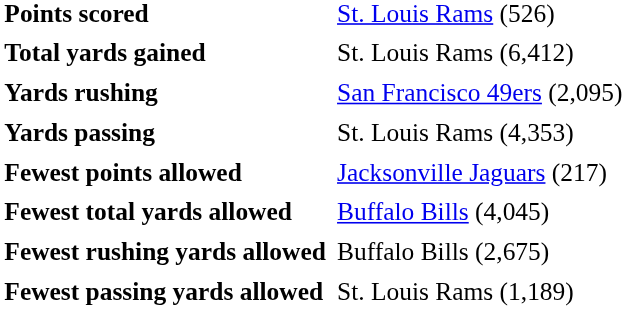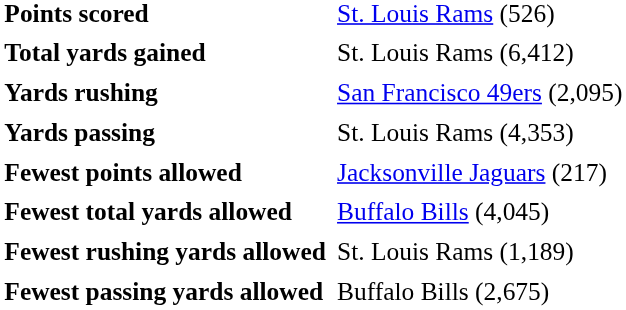 <table cellpadding="3" cellspacing="1">
 <tr>
 <td><strong>Points scored</strong></td>
 <td><a href='#'>St. Louis Rams</a> (526)</td>
 </tr>
 <tr>
 <td><strong>Total yards gained</strong></td>
 <td>St. Louis Rams (6,412)</td>
 </tr>
 <tr>
 <td><strong>Yards rushing</strong></td>
 <td><a href='#'>San Francisco 49ers</a> (2,095)</td>
 </tr>
 <tr>
 <td><strong>Yards passing</strong></td>
 <td>St. Louis Rams (4,353)</td>
 </tr>
 <tr>
 <td><strong>Fewest points allowed</strong></td>
 <td><a href='#'>Jacksonville Jaguars</a> (217)</td>
 </tr>
 <tr>
 <td><strong>Fewest total yards allowed</strong></td>
 <td><a href='#'>Buffalo Bills</a> (4,045)</td>
 </tr>
 <tr>
 <td><strong>Fewest rushing yards allowed</strong></td>
-<td>Buffalo Bills (2,675)</td>
+<td>St. Louis Rams (1,189)</td>
 </tr>
 <tr>
 <td><strong>Fewest passing yards allowed</strong></td>
-<td>St. Louis Rams (1,189)</td>
+<td>Buffalo Bills (2,675)</td>
 </tr>
 </table>
